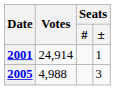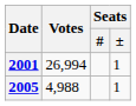 <table class="wikitable">
 <tr>
 <th rowspan="2">Date</th>
 <th rowspan="2">Votes</th>
 <th colspan="2">Seats</th>
 </tr>
 <tr>
 <th>#</th>
 <th>±</th>
 </tr>
 <tr>
 <th><a href='#'>2001</a></th>
-<td>24,914</td>
+<td>26,994</td>
 <td></td>
 <td> 1</td>
 </tr>
 <tr>
 <th><a href='#'>2005</a></th>
 <td>4,988</td>
 <td></td>
-<td> 3</td>
+<td> 1</td>
 </tr>
 </table>
